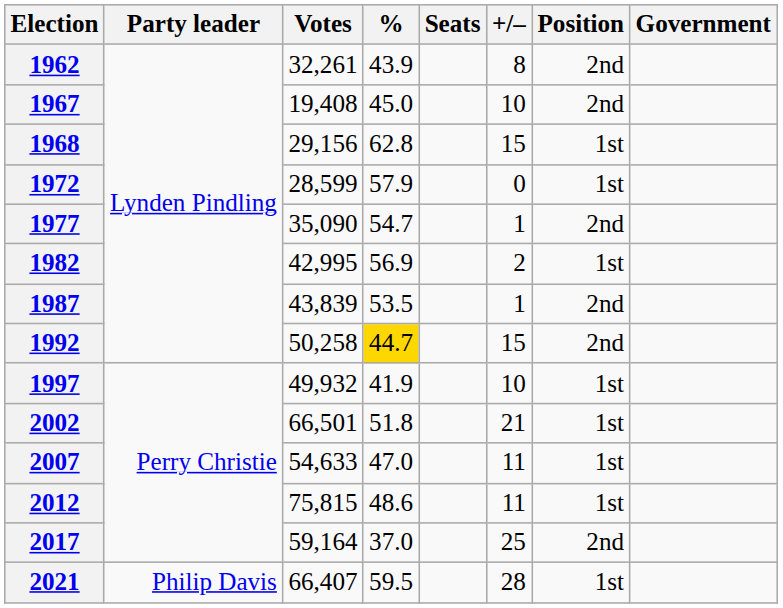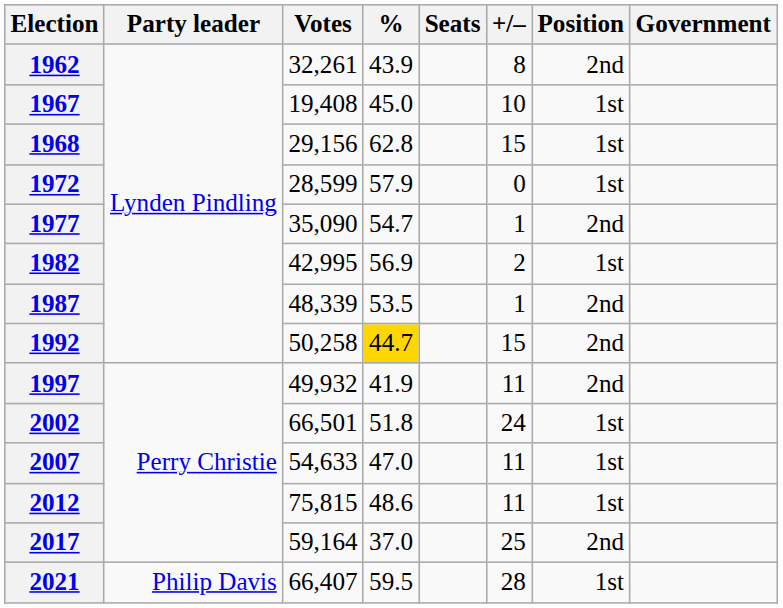 <table class=wikitable style="text-align: right;">
 <tr>
 <th>Election</th>
 <th>Party leader</th>
 <th>Votes</th>
 <th>%</th>
 <th>Seats</th>
 <th>+/–</th>
 <th>Position</th>
 <th>Government</th>
 </tr>
 <tr>
 <th><a href='#'>1962</a></th>
 <td rowspan="8"><a href='#'>Lynden Pindling</a></td>
 <td>32,261</td>
 <td>43.9</td>
 <td></td>
 <td> 8</td>
 <td> 2nd</td>
 <td></td>
 </tr>
 <tr>
 <th><a href='#'>1967</a></th>
 <td>19,408</td>
 <td>45.0</td>
 <td></td>
 <td> 10</td>
-<td> 2nd</td>
+<td> 1st</td>
 <td></td>
 </tr>
 <tr>
 <th><a href='#'>1968</a></th>
 <td>29,156</td>
 <td>62.8</td>
 <td></td>
 <td> 15</td>
 <td> 1st</td>
 <td></td>
 </tr>
 <tr>
 <th><a href='#'>1972</a></th>
 <td>28,599</td>
 <td>57.9</td>
 <td></td>
 <td> 0</td>
 <td> 1st</td>
 <td></td>
 </tr>
 <tr>
 <th><a href='#'>1977</a></th>
 <td>35,090</td>
 <td>54.7</td>
 <td></td>
 <td> 1</td>
 <td> 2nd</td>
 <td></td>
 </tr>
 <tr>
 <th><a href='#'>1982</a></th>
 <td>42,995</td>
 <td>56.9</td>
 <td></td>
 <td> 2</td>
 <td> 1st</td>
 <td></td>
 </tr>
 <tr>
 <th><a href='#'>1987</a></th>
-<td>43,839</td>
+<td>48,339</td>
 <td>53.5</td>
 <td></td>
 <td> 1</td>
 <td> 2nd</td>
 <td></td>
 </tr>
 <tr>
 <th><a href='#'>1992</a></th>
 <td>50,258</td>
 <td style="background: gold;">44.7</td>
 <td></td>
 <td> 15</td>
 <td> 2nd</td>
 <td></td>
 </tr>
 <tr>
 <th><a href='#'>1997</a></th>
 <td rowspan="5"><a href='#'>Perry Christie</a></td>
 <td>49,932</td>
 <td>41.9</td>
 <td></td>
-<td> 10</td>
-<td> 1st</td>
+<td> 11</td>
+<td> 2nd</td>
 <td></td>
 </tr>
 <tr>
 <th><a href='#'>2002</a></th>
 <td>66,501</td>
 <td>51.8</td>
 <td></td>
-<td> 21</td>
+<td> 24</td>
 <td> 1st</td>
 <td></td>
 </tr>
 <tr>
 <th><a href='#'>2007</a></th>
 <td>54,633</td>
 <td>47.0</td>
 <td></td>
 <td> 11</td>
 <td> 1st</td>
 <td></td>
 </tr>
 <tr>
 <th><a href='#'>2012</a></th>
 <td>75,815</td>
 <td>48.6</td>
 <td></td>
 <td> 11</td>
 <td> 1st</td>
 <td></td>
 </tr>
 <tr>
 <th><a href='#'>2017</a></th>
 <td>59,164</td>
 <td>37.0</td>
 <td></td>
 <td> 25</td>
 <td> 2nd</td>
 <td></td>
 </tr>
 <tr>
 <th><a href='#'>2021</a></th>
 <td><a href='#'>Philip Davis</a></td>
 <td>66,407</td>
 <td>59.5</td>
 <td></td>
 <td> 28</td>
 <td> 1st</td>
 <td></td>
 </tr>
 </table>
